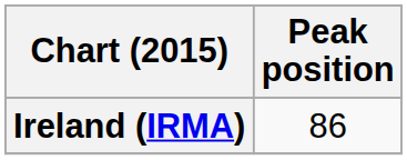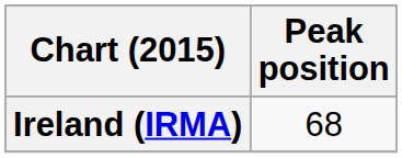 <table class="wikitable plainrowheaders" style="text-align:center">
 <tr>
 <th>Chart (2015)</th>
 <th>Peak<br>position</th>
 </tr>
 <tr>
 <th scope="row">Ireland (<a href='#'>IRMA</a>)</th>
-<td>86</td>
+<td>68</td>
 </tr>
 <tr>
 </tr>
 </table>
